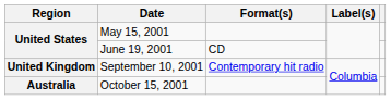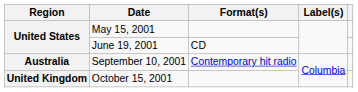 <table class="wikitable plainrowheaders">
 <tr>
 <th scope="col">Region</th>
 <th scope="col">Date</th>
 <th scope="col">Format(s)</th>
 <th scope="col">Label(s)</th>
 <th scope="col"></th>
 </tr>
 <tr>
 <th scope="row" rowspan="2">United States</th>
 <td>May 15, 2001</td>
 <td></td>
 <td rowspan="2"></td>
 <td></td>
 </tr>
 <tr>
 <td>June 19, 2001</td>
 <td>CD</td>
 <td></td>
 </tr>
 <tr>
-<th scope="row">United Kingdom</th>
+<th scope="row">Australia</th>
 <td>September 10, 2001</td>
 <td><a href='#'>Contemporary hit radio</a></td>
 <td rowspan="2"><a href='#'>Columbia</a></td>
 <td></td>
 </tr>
 <tr>
-<th scope="row">Australia</th>
+<th scope="row">United Kingdom</th>
 <td>October 15, 2001</td>
 <td></td>
 <td></td>
 </tr>
 </table>
